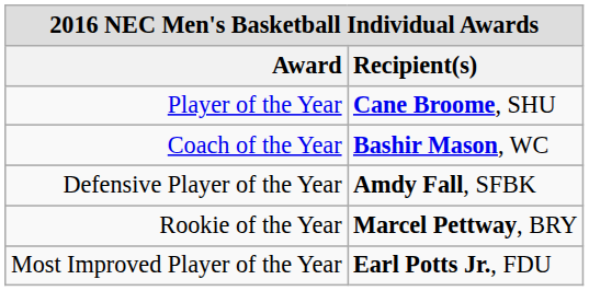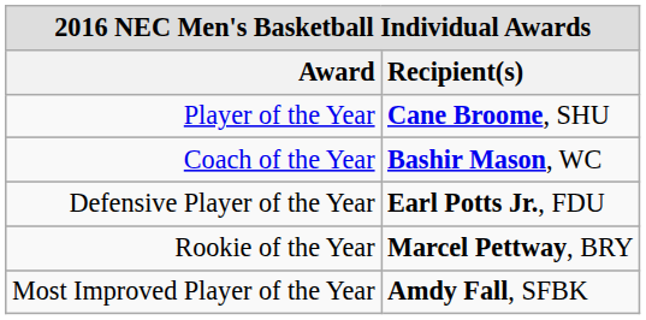 <table class="wikitable" style="white-space:nowrap; font-size:90%;">
 <tr>
 <td colspan="7" style="text-align:center; background:#ddd;"><strong>2016 NEC Men's Basketball Individual Awards</strong></td>
 </tr>
 <tr>
 <th style="text-align:right;">Award</th>
 <th style="text-align:left;">Recipient(s)</th>
 </tr>
 <tr>
 <td style="text-align:right;"><a href='#'>Player of the Year</a></td>
 <td style="text-align:left;"><strong><a href='#'>Cane Broome</a></strong>, SHU</td>
 </tr>
 <tr>
 <td style="text-align:right;"><a href='#'>Coach of the Year</a></td>
 <td style="text-align:left;"><strong><a href='#'>Bashir Mason</a></strong>, WC</td>
 </tr>
 <tr>
 <td style="text-align:right;">Defensive Player of the Year</td>
-<td style="text-align:left;"><strong>Amdy Fall</strong>, SFBK</td>
+<td style="text-align:left;"><strong>Earl Potts Jr.</strong>, FDU</td>
 </tr>
 <tr>
 <td style="text-align:right;">Rookie of the Year</td>
 <td style="text-align:left;"><strong>Marcel Pettway</strong>, BRY</td>
 </tr>
 <tr>
 <td style="text-align:right;">Most Improved Player of the Year</td>
-<td style="text-align:left;"><strong>Earl Potts Jr.</strong>, FDU</td>
+<td style="text-align:left;"><strong>Amdy Fall</strong>, SFBK</td>
 </tr>
 </table>
